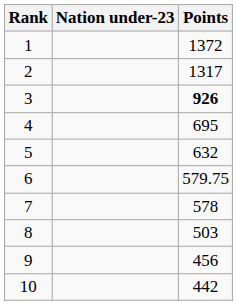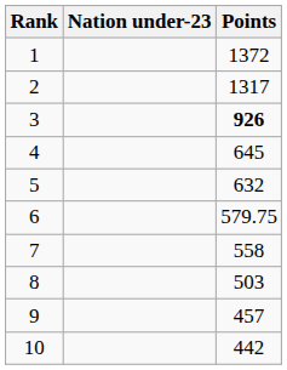 <table class="wikitable sortable">
 <tr>
 <th>Rank</th>
 <th>Nation under-23</th>
 <th>Points</th>
 </tr>
 <tr>
 <td align=center>1</td>
 <td></td>
 <td align=center>1372</td>
 </tr>
 <tr>
 <td align=center>2</td>
 <td></td>
 <td align=center>1317</td>
 </tr>
 <tr>
 <td align=center>3</td>
 <td></td>
 <td align=center><strong>926</strong></td>
 </tr>
 <tr>
 <td align=center>4</td>
 <td></td>
-<td align=center>695</td>
+<td align=center>645</td>
 </tr>
 <tr>
 <td align=center>5</td>
 <td></td>
 <td align=center>632</td>
 </tr>
 <tr>
 <td align=center>6</td>
 <td></td>
 <td align=center>579.75</td>
 </tr>
 <tr>
 <td align=center>7</td>
 <td></td>
-<td align=center>578</td>
+<td align=center>558</td>
 </tr>
 <tr>
 <td align=center>8</td>
 <td></td>
 <td align=center>503</td>
 </tr>
 <tr>
 <td align=center>9</td>
 <td></td>
-<td align=center>456</td>
+<td align=center>457</td>
 </tr>
 <tr>
 <td align=center>10</td>
 <td></td>
 <td align=center>442</td>
 </tr>
 </table>
